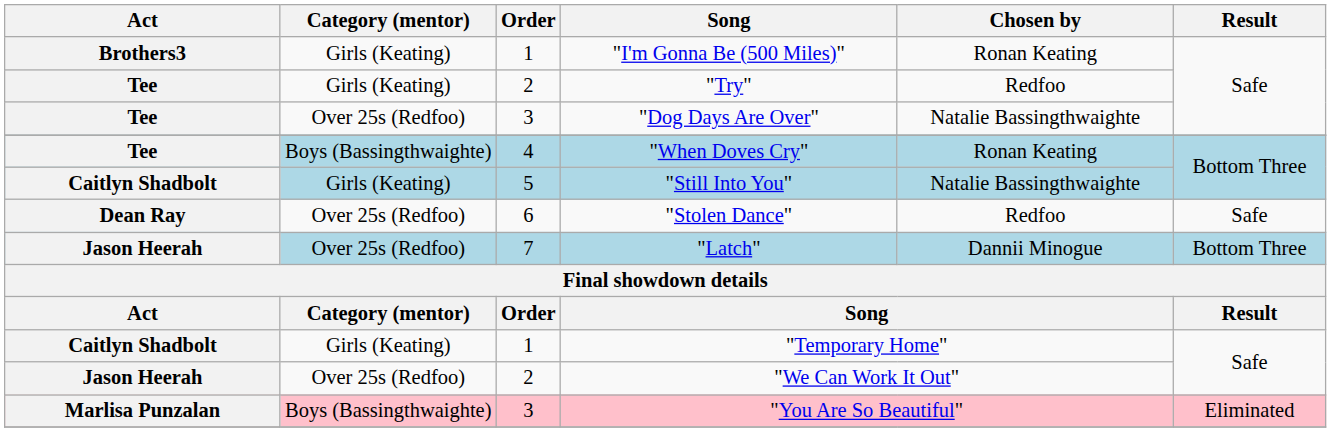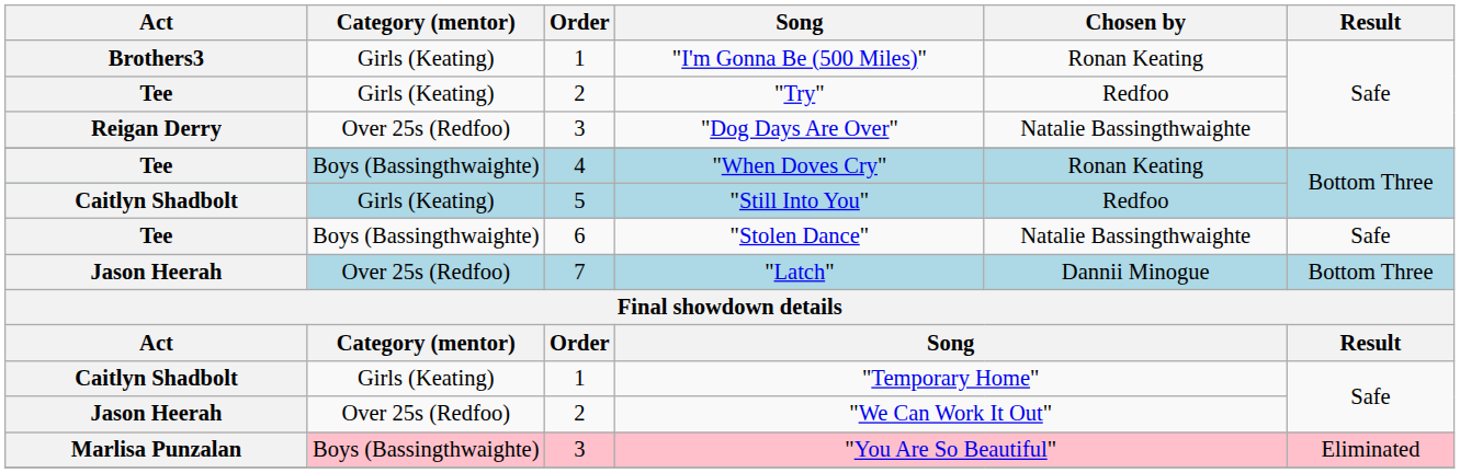 <table class="wikitable plainrowheaders" style="text-align:center;">
 <tr>
 <th scope="col" style="width:13em;">Act</th>
 <th scope="col">Category (mentor)</th>
 <th scope="col">Order</th>
 <th scope="col" style="width:16em;">Song</th>
 <th scope="col" style="width:13em;">Chosen by</th>
 <th scope="col" style="width:7em;">Result</th>
 </tr>
 <tr>
 <th scope="row">Brothers3</th>
 <td>Girls (Keating)</td>
 <td>1</td>
 <td>"<a href='#'>I'm Gonna Be (500 Miles)</a>"</td>
 <td>Ronan Keating</td>
 <td rowspan=3>Safe</td>
 </tr>
 <tr>
 <th scope="row">Tee</th>
 <td>Girls (Keating)</td>
 <td>2</td>
 <td>"<a href='#'>Try</a>"</td>
 <td>Redfoo</td>
 </tr>
 <tr>
-<th scope="row">Tee</th>
+<th scope="row">Reigan Derry</th>
 <td>Over 25s (Redfoo)</td>
 <td>3</td>
 <td>"<a href='#'>Dog Days Are Over</a>"</td>
 <td>Natalie Bassingthwaighte</td>
 </tr>
 <tr>
 </tr>
 <tr style="background:lightblue;">
 <th scope="row">Tee</th>
 <td>Boys (Bassingthwaighte)</td>
 <td>4</td>
 <td>"<a href='#'>When Doves Cry</a>"</td>
 <td>Ronan Keating</td>
 <td rowspan=2>Bottom Three</td>
 </tr>
 <tr style="background:lightblue;">
 <th scope="row">Caitlyn Shadbolt</th>
 <td>Girls (Keating)</td>
 <td>5</td>
 <td>"<a href='#'>Still Into You</a>"</td>
-<td>Natalie Bassingthwaighte</td>
+<td>Redfoo</td>
 </tr>
 <tr>
-<th scope="row">Dean Ray</th>
-<td>Over 25s (Redfoo)</td>
+<th scope="row">Tee</th>
+<td>Boys (Bassingthwaighte)</td>
 <td>6</td>
 <td>"<a href='#'>Stolen Dance</a>"</td>
-<td>Redfoo</td>
+<td>Natalie Bassingthwaighte</td>
 <td>Safe</td>
 </tr>
 <tr style="background:lightblue;">
 <th scope="row">Jason Heerah</th>
 <td>Over 25s (Redfoo)</td>
 <td>7</td>
 <td>"<a href='#'>Latch</a>"</td>
 <td>Dannii Minogue</td>
 <td>Bottom Three</td>
 </tr>
 <tr>
 <th colspan="6">Final showdown details</th>
 </tr>
 <tr>
 <th scope="col" style="width:10em;">Act</th>
 <th scope="col">Category (mentor)</th>
 <th scope="col">Order</th>
 <th scope="col" colspan="2" style="width:16em;" style="text-align:center;">Song</th>
 <th scope="col" style="width:6em;">Result</th>
 </tr>
 <tr>
 <th scope="row">Caitlyn Shadbolt</th>
 <td>Girls (Keating)</td>
 <td>1</td>
 <td colspan="2">"<a href='#'>Temporary Home</a>"</td>
 <td rowspan=2>Safe</td>
 </tr>
 <tr>
 <th scope="row">Jason Heerah</th>
 <td>Over 25s (Redfoo)</td>
 <td>2</td>
 <td colspan="2">"<a href='#'>We Can Work It Out</a>"</td>
 </tr>
 <tr style="background:pink;">
 <th scope="row">Marlisa Punzalan</th>
 <td>Boys (Bassingthwaighte)</td>
 <td>3</td>
 <td colspan="2">"<a href='#'>You Are So Beautiful</a>"</td>
 <td>Eliminated</td>
 </tr>
 <tr>
 </tr>
 </table>
